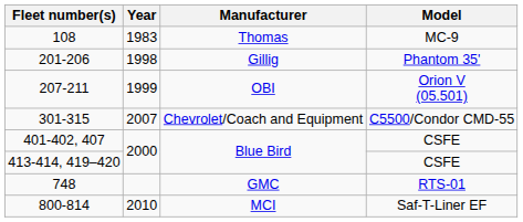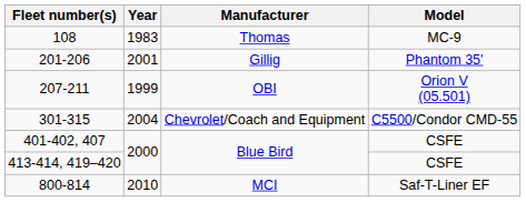 <table class="wikitable">
 <tr>
 <th>Fleet number(s)</th>
 <th>Year</th>
 <th>Manufacturer</th>
 <th>Model</th>
 </tr>
 <tr align=center>
 <td>108</td>
 <td>1983</td>
 <td><a href='#'>Thomas</a></td>
 <td>MC-9</td>
 </tr>
 <tr align=center>
 <td>201-206</td>
-<td>1998</td>
+<td>2001</td>
 <td><a href='#'>Gillig</a></td>
 <td><a href='#'>Phantom 35'</a></td>
 </tr>
 <tr align=center>
 <td>207-211</td>
 <td>1999</td>
 <td><a href='#'>OBI</a></td>
 <td><a href='#'>Orion V<br>(05.501)</a></td>
 </tr>
 <tr align=center>
 <td>301-315</td>
-<td>2007</td>
+<td>2004</td>
 <td><a href='#'>Chevrolet</a>/Coach and Equipment</td>
 <td><a href='#'>C5500</a>/Condor CMD-55</td>
 </tr>
 <tr align=center>
 <td>401-402, 407</td>
 <td rowspan="2">2000</td>
 <td rowspan="2"><a href='#'>Blue Bird</a></td>
 <td>CSFE</td>
 </tr>
 <tr align=center>
 <td>413-414, 419–420</td>
 <td>CSFE</td>
 </tr>
 <tr align=center>
-<td>748</td>
-<td></td>
-<td><a href='#'>GMC</a></td>
-<td><a href='#'>RTS-01</a></td>
-</tr>
-<tr align=center>
 <td>800-814</td>
 <td>2010</td>
 <td><a href='#'>MCI</a></td>
 <td>Saf-T-Liner EF</td>
 </tr>
 </table>
